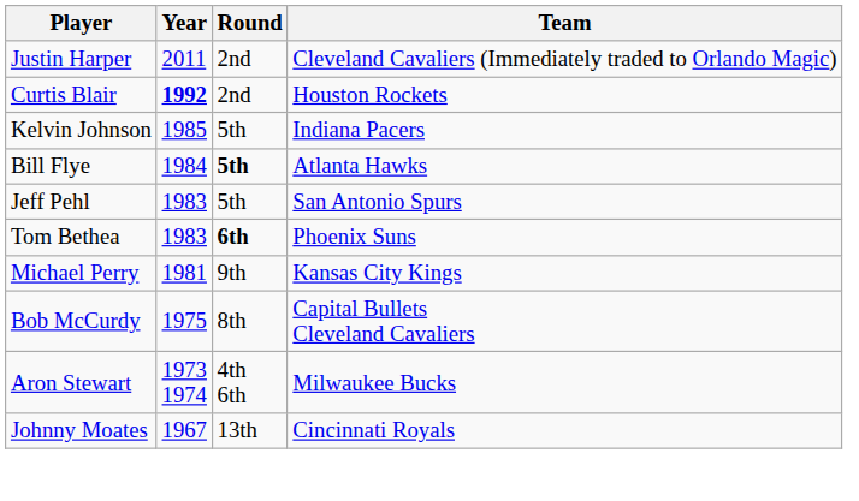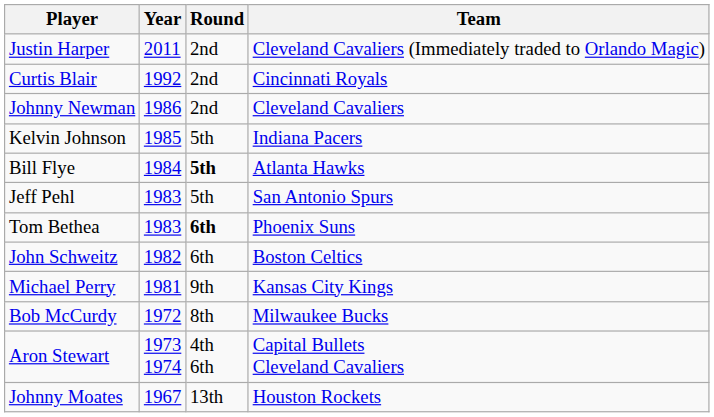 <table class="wikitable">
 <tr>
 <th>Player</th>
 <th>Year</th>
 <th>Round</th>
 <th>Team</th>
 </tr>
 <tr>
 <td><a href='#'>Justin Harper</a></td>
 <td><a href='#'>2011</a></td>
 <td>2nd</td>
 <td><a href='#'>Cleveland Cavaliers</a> (Immediately traded to <a href='#'>Orlando Magic</a>)</td>
 </tr>
 <tr>
 <td><a href='#'>Curtis Blair</a></td>
-<td><strong><a href='#'>1992</a></strong></td>
+<td><a href='#'>1992</a></td>
 <td>2nd</td>
-<td><a href='#'>Houston Rockets</a></td>
+<td><a href='#'>Cincinnati Royals</a></td>
+</tr>
+<tr>
+<td><a href='#'>Johnny Newman</a></td>
+<td><a href='#'>1986</a></td>
+<td>2nd</td>
+<td><a href='#'>Cleveland Cavaliers</a></td>
 </tr>
 <tr>
 <td>Kelvin Johnson</td>
 <td><a href='#'>1985</a></td>
 <td>5th</td>
 <td><a href='#'>Indiana Pacers</a></td>
 </tr>
 <tr>
 <td>Bill Flye</td>
 <td><a href='#'>1984</a></td>
 <td><strong>5th</strong></td>
 <td><a href='#'>Atlanta Hawks</a></td>
 </tr>
 <tr>
 <td>Jeff Pehl</td>
 <td><a href='#'>1983</a></td>
 <td>5th</td>
 <td><a href='#'>San Antonio Spurs</a></td>
 </tr>
 <tr>
 <td>Tom Bethea</td>
 <td><a href='#'>1983</a></td>
 <td><strong>6th</strong></td>
 <td><a href='#'>Phoenix Suns</a></td>
 </tr>
 <tr>
+<td><a href='#'>John Schweitz</a></td>
+<td><a href='#'>1982</a></td>
+<td>6th</td>
+<td><a href='#'>Boston Celtics</a></td>
+</tr>
+<tr>
 <td><a href='#'>Michael Perry</a></td>
 <td><a href='#'>1981</a></td>
 <td>9th</td>
 <td><a href='#'>Kansas City Kings</a></td>
 </tr>
 <tr>
 <td><a href='#'>Bob McCurdy</a></td>
-<td><a href='#'>1975</a></td>
+<td><a href='#'>1972</a></td>
 <td>8th</td>
-<td><a href='#'>Capital Bullets</a><br><a href='#'>Cleveland Cavaliers</a></td>
+<td><a href='#'>Milwaukee Bucks</a></td>
 </tr>
 <tr>
 <td><a href='#'>Aron Stewart</a></td>
 <td><a href='#'>1973</a><br><a href='#'>1974</a></td>
 <td>4th<br>6th</td>
-<td><a href='#'>Milwaukee Bucks</a></td>
+<td><a href='#'>Capital Bullets</a><br><a href='#'>Cleveland Cavaliers</a></td>
 </tr>
 <tr>
 <td><a href='#'>Johnny Moates</a></td>
 <td><a href='#'>1967</a></td>
 <td>13th</td>
-<td><a href='#'>Cincinnati Royals</a></td>
+<td><a href='#'>Houston Rockets</a></td>
 </tr>
 </table>
